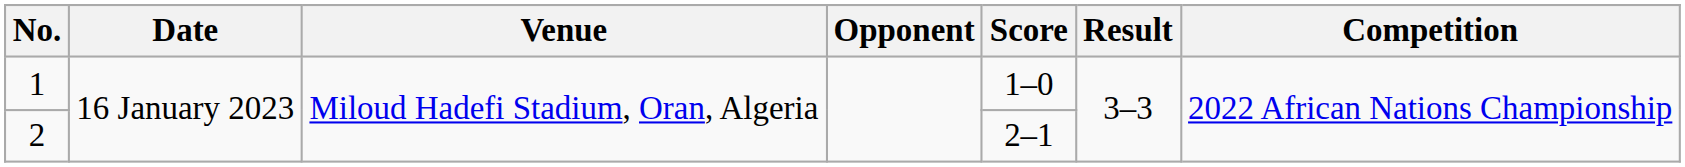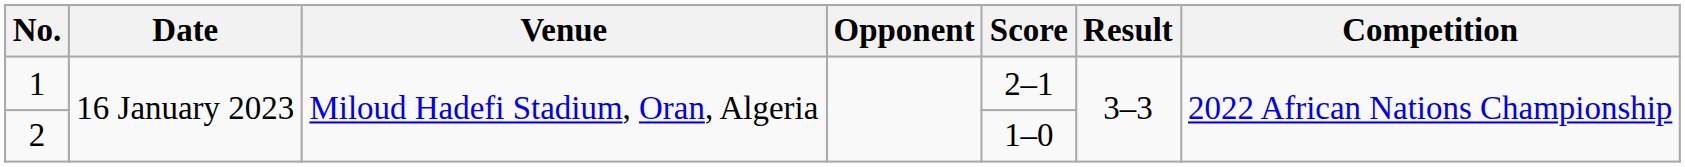 <table class="wikitable sortable">
 <tr>
 <th scope="col">No.</th>
 <th scope="col">Date</th>
 <th scope="col">Venue</th>
 <th scope="col">Opponent</th>
 <th scope="col">Score</th>
 <th scope="col">Result</th>
 <th scope="col">Competition</th>
 </tr>
 <tr>
 <td align="center">1</td>
 <td rowspan=2>16 January 2023</td>
 <td rowspan=2><a href='#'>Miloud Hadefi Stadium</a>, <a href='#'>Oran</a>, Algeria</td>
 <td rowspan=2></td>
-<td align="center">1–0</td>
+<td align="center">2–1</td>
 <td align="center" rowspan=2>3–3</td>
 <td rowspan=2><a href='#'>2022 African Nations Championship</a></td>
 </tr>
 <tr>
 <td align="center">2</td>
-<td align="center">2–1</td>
+<td align="center">1–0</td>
 </tr>
 </table>
